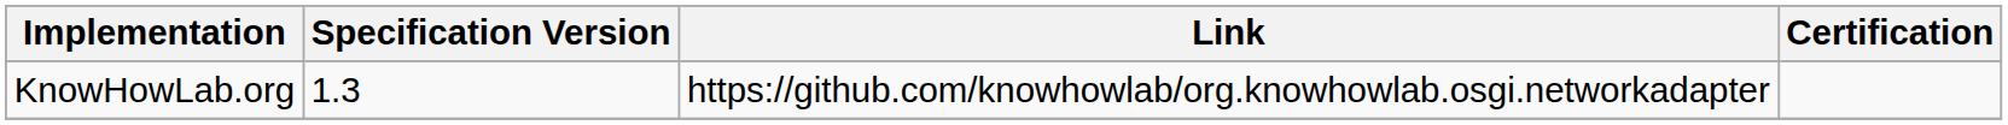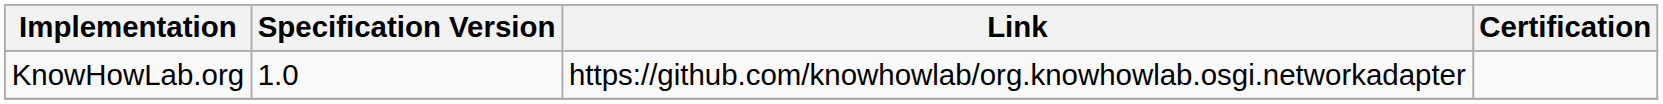 <table class="wikitable sortable">
 <tr>
 <th>Implementation</th>
 <th>Specification Version</th>
 <th>Link</th>
 <th>Certification</th>
 </tr>
 <tr>
 <td>KnowHowLab.org</td>
-<td>1.3</td>
+<td>1.0</td>
 <td>https://github.com/knowhowlab/org.knowhowlab.osgi.networkadapter</td>
 <td></td>
 </tr>
 <tr>
 </tr>
 </table>
